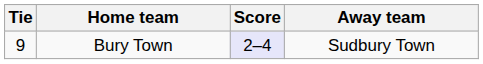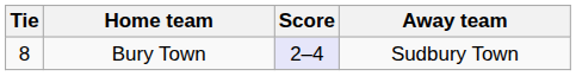 <table class="wikitable" style="text-align:center;">
 <tr>
 <th width=20>Tie</th>
 <th width=175>Home team</th>
 <th width=20>Score</th>
 <th width=175>Away team</th>
 </tr>
 <tr>
-<td>9</td>
+<td>8</td>
 <td>Bury Town</td>
 <td style="background: lavender;">2–4</td>
 <td>Sudbury Town</td>
 </tr>
 </table>
